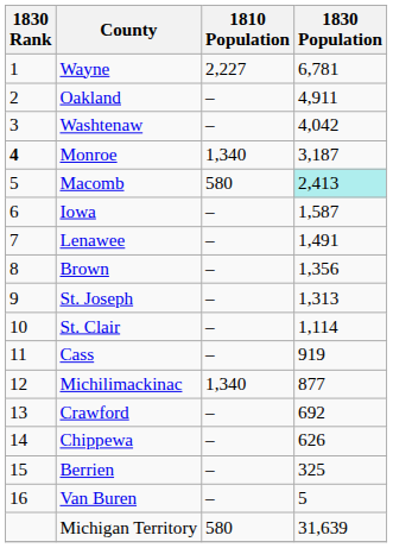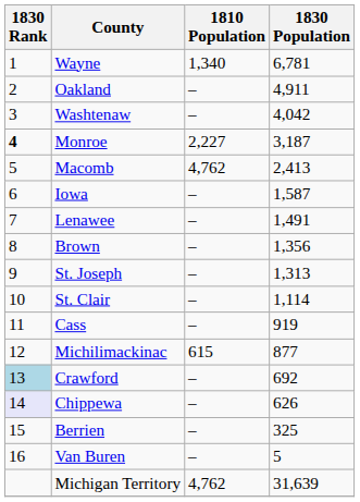 <table class=wikitable>
 <tr>
 <th>1830<br>Rank</th>
 <th>County</th>
 <th>1810<br>Population</th>
 <th>1830<br>Population</th>
 </tr>
 <tr>
 <td>1</td>
 <td><a href='#'>Wayne</a></td>
-<td>2,227</td>
+<td>1,340</td>
 <td>6,781</td>
 </tr>
 <tr>
 <td>2</td>
 <td><a href='#'>Oakland</a></td>
 <td>–</td>
 <td>4,911</td>
 </tr>
 <tr>
 <td>3</td>
 <td><a href='#'>Washtenaw</a></td>
 <td>–</td>
 <td>4,042</td>
 </tr>
 <tr>
 <td><strong>4</strong></td>
 <td><a href='#'>Monroe</a></td>
-<td>1,340</td>
+<td>2,227</td>
 <td>3,187</td>
 </tr>
 <tr>
 <td>5</td>
 <td><a href='#'>Macomb</a></td>
-<td>580</td>
-<td style="background: paleturquoise;">2,413</td>
+<td>4,762</td>
+<td>2,413</td>
 </tr>
 <tr>
 <td>6</td>
 <td><a href='#'>Iowa</a></td>
 <td>–</td>
 <td>1,587</td>
 </tr>
 <tr>
 <td>7</td>
 <td><a href='#'>Lenawee</a></td>
 <td>–</td>
 <td>1,491</td>
 </tr>
 <tr>
 <td>8</td>
 <td><a href='#'>Brown</a></td>
 <td>–</td>
 <td>1,356</td>
 </tr>
 <tr>
 <td>9</td>
 <td><a href='#'>St. Joseph</a></td>
 <td>–</td>
 <td>1,313</td>
 </tr>
 <tr>
 <td>10</td>
 <td><a href='#'>St. Clair</a></td>
 <td>–</td>
 <td>1,114</td>
 </tr>
 <tr>
 <td>11</td>
 <td><a href='#'>Cass</a></td>
 <td>–</td>
 <td>919</td>
 </tr>
 <tr>
 <td>12</td>
 <td><a href='#'>Michilimackinac</a></td>
-<td>1,340</td>
+<td>615</td>
 <td>877</td>
 </tr>
 <tr>
-<td>13</td>
+<td style="background: lightblue;">13</td>
 <td><a href='#'>Crawford</a></td>
 <td>–</td>
 <td>692</td>
 </tr>
 <tr>
-<td>14</td>
+<td style="background: lavender;">14</td>
 <td><a href='#'>Chippewa</a></td>
 <td>–</td>
 <td>626</td>
 </tr>
 <tr>
 <td>15</td>
 <td><a href='#'>Berrien</a></td>
 <td>–</td>
 <td>325</td>
 </tr>
 <tr>
 <td>16</td>
 <td><a href='#'>Van Buren</a></td>
 <td>–</td>
 <td>5</td>
 </tr>
 <tr>
 <td></td>
 <td>Michigan Territory</td>
-<td>580</td>
+<td>4,762</td>
 <td>31,639</td>
 </tr>
 <tr>
 </tr>
 </table>
